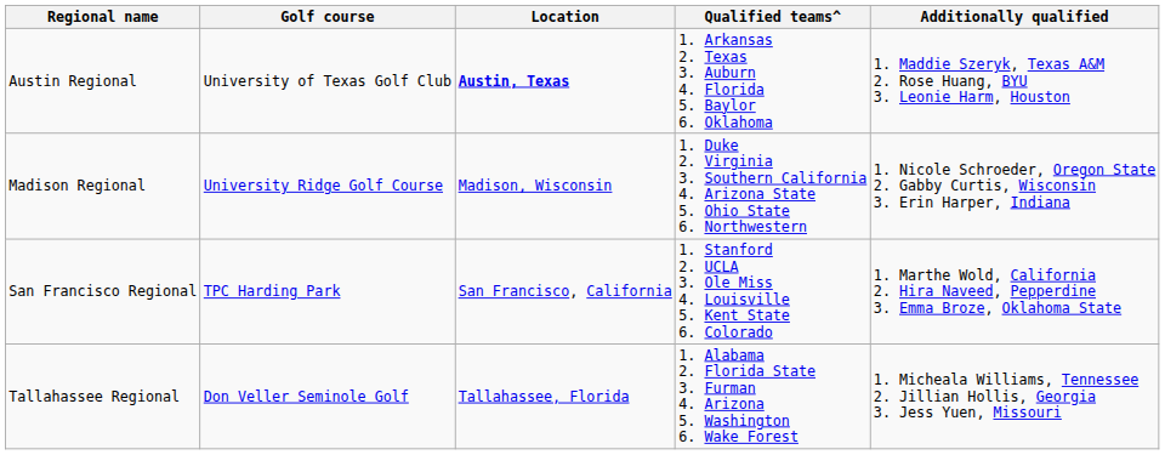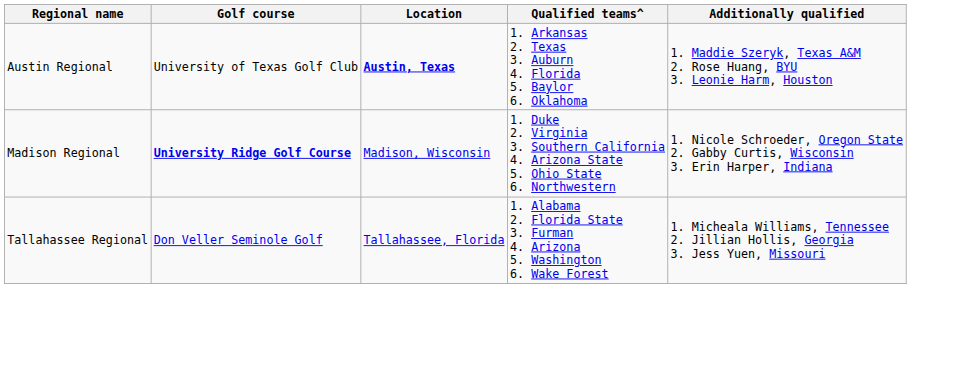 <table class="wikitable">
 <tr>
 <th>Regional name</th>
 <th>Golf course</th>
 <th>Location</th>
 <th>Qualified teams^</th>
 <th>Additionally qualified</th>
 </tr>
 <tr>
 <td>Austin Regional</td>
 <td>University of Texas Golf Club</td>
 <td><strong><a href='#'>Austin, Texas</a></strong></td>
 <td>1. <a href='#'>Arkansas</a><br>2. <a href='#'>Texas</a><br>3. <a href='#'>Auburn</a><br>4. <a href='#'>Florida</a><br>5. <a href='#'>Baylor</a><br>6. <a href='#'>Oklahoma</a></td>
 <td>1. <a href='#'>Maddie Szeryk</a>, <a href='#'>Texas A&M</a><br>2. Rose Huang, <a href='#'>BYU</a><br>3. <a href='#'>Leonie Harm</a>, <a href='#'>Houston</a></td>
 </tr>
 <tr>
 <td>Madison Regional</td>
-<td><a href='#'>University Ridge Golf Course</a></td>
+<td><strong><a href='#'>University Ridge Golf Course</a></strong></td>
 <td><a href='#'>Madison, Wisconsin</a></td>
 <td>1. <a href='#'>Duke</a><br>2. <a href='#'>Virginia</a><br>3. <a href='#'>Southern California</a><br>4. <a href='#'>Arizona State</a><br>5. <a href='#'>Ohio State</a><br>6. <a href='#'>Northwestern</a></td>
 <td>1. Nicole Schroeder, <a href='#'>Oregon State</a><br>2. Gabby Curtis, <a href='#'>Wisconsin</a><br>3. Erin Harper, <a href='#'>Indiana</a></td>
-</tr>
-<tr>
-<td>San Francisco Regional</td>
-<td><a href='#'>TPC Harding Park</a></td>
-<td><a href='#'>San Francisco</a>, <a href='#'>California</a></td>
-<td>1. <a href='#'>Stanford</a><br>2. <a href='#'>UCLA</a><br>3. <a href='#'>Ole Miss</a><br>4. <a href='#'>Louisville</a><br>5. <a href='#'>Kent State</a><br>6. <a href='#'>Colorado</a><br></td>
-<td>1. Marthe Wold, <a href='#'>California</a><br>2. <a href='#'>Hira Naveed</a>, <a href='#'>Pepperdine</a><br>3. <a href='#'>Emma Broze</a>, <a href='#'>Oklahoma State</a><br></td>
 </tr>
 <tr>
 <td>Tallahassee Regional</td>
 <td><a href='#'>Don Veller Seminole Golf</a></td>
 <td><a href='#'>Tallahassee, Florida</a></td>
 <td>1. <a href='#'>Alabama</a><br>2. <a href='#'>Florida State</a><br>3. <a href='#'>Furman</a><br>4. <a href='#'>Arizona</a><br>5. <a href='#'>Washington</a><br>6. <a href='#'>Wake Forest</a><br></td>
 <td>1. Micheala Williams, <a href='#'>Tennessee</a><br>2. Jillian Hollis, <a href='#'>Georgia</a><br>3. Jess Yuen, <a href='#'>Missouri</a><br></td>
 </tr>
 </table>
